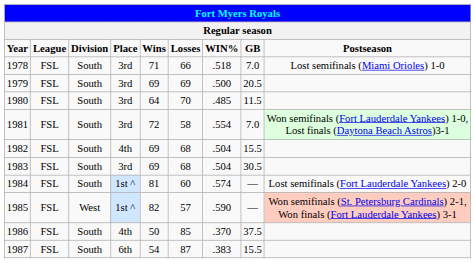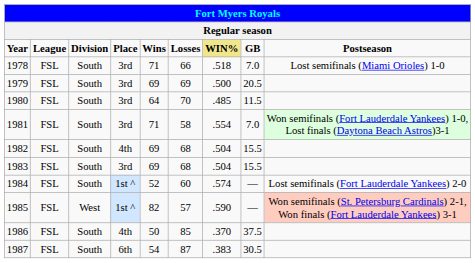 <table class="wikitable" style="text-align:center; font-size:95%">
 <tr>
 <td align="center" colspan="9" style="background:blue; color:aqua"><strong>Fort Myers Royals</strong></td>
 </tr>
 <tr>
 <th colspan=9>Regular season</th>
 </tr>
 <tr>
 <td><strong>Year</strong></td>
 <td><strong>League</strong></td>
 <td><strong>Division</strong></td>
 <td><strong>Place</strong></td>
 <td><strong>Wins</strong></td>
 <td><strong>Losses</strong></td>
-<td><strong>WIN%</strong></td>
+<td style="background: khaki;"><strong>WIN%</strong></td>
 <td><strong>GB</strong></td>
 <td><strong>Postseason</strong></td>
 </tr>
 <tr>
 <td>1978</td>
 <td>FSL</td>
 <td>South</td>
 <td>3rd</td>
 <td>71</td>
 <td>66</td>
 <td>.518</td>
 <td>7.0</td>
 <td>Lost semifinals (<a href='#'>Miami Orioles</a>) 1-0</td>
 </tr>
 <tr>
 <td>1979</td>
 <td>FSL</td>
 <td>South</td>
 <td>3rd</td>
 <td>69</td>
 <td>69</td>
 <td>.500</td>
 <td>20.5</td>
 <td></td>
 </tr>
 <tr>
 <td>1980</td>
 <td>FSL</td>
 <td>South</td>
 <td>3rd</td>
 <td>64</td>
 <td>70</td>
 <td>.485</td>
 <td>11.5</td>
 <td></td>
 </tr>
 <tr>
 <td>1981</td>
 <td>FSL</td>
 <td>South</td>
 <td>3rd</td>
-<td>72</td>
+<td>71</td>
 <td>58</td>
 <td>.554</td>
 <td>7.0</td>
 <td bgcolor="#DDFFDD">Won semifinals (<a href='#'>Fort Lauderdale Yankees</a>) 1-0,<br>Lost finals (<a href='#'>Daytona Beach Astros</a>)3-1</td>
 </tr>
 <tr>
 <td>1982</td>
 <td>FSL</td>
 <td>South</td>
 <td>4th</td>
 <td>69</td>
 <td>68</td>
 <td>.504</td>
 <td>15.5</td>
 <td></td>
 </tr>
 <tr>
 <td>1983</td>
 <td>FSL</td>
 <td>South</td>
 <td>3rd</td>
 <td>69</td>
 <td>68</td>
 <td>.504</td>
-<td>30.5</td>
+<td>15.5</td>
 <td></td>
 </tr>
 <tr>
 <td>1984</td>
 <td>FSL</td>
 <td>South</td>
 <td bgcolor="#D0E7FF">1st ^</td>
-<td>81</td>
+<td>52</td>
 <td>60</td>
 <td>.574</td>
 <td>—</td>
 <td>Lost semifinals (<a href='#'>Fort Lauderdale Yankees</a>) 2-0</td>
 </tr>
 <tr>
 <td>1985</td>
 <td>FSL</td>
 <td>West</td>
 <td bgcolor="#D0E7FF">1st ^</td>
 <td>82</td>
 <td>57</td>
 <td>.590</td>
 <td>—</td>
 <td bgcolor="#FFCCC">Won semifinals (<a href='#'>St. Petersburg Cardinals</a>) 2-1,<br>Won finals (<a href='#'>Fort Lauderdale Yankees</a>) 3-1</td>
 </tr>
 <tr>
 <td>1986</td>
 <td>FSL</td>
 <td>South</td>
 <td>4th</td>
 <td>50</td>
 <td>85</td>
 <td>.370</td>
 <td>37.5</td>
 <td></td>
 </tr>
 <tr>
 <td>1987</td>
 <td>FSL</td>
 <td>South</td>
 <td>6th</td>
 <td>54</td>
 <td>87</td>
 <td>.383</td>
-<td>15.5</td>
+<td>30.5</td>
 <td></td>
 </tr>
 </table>
